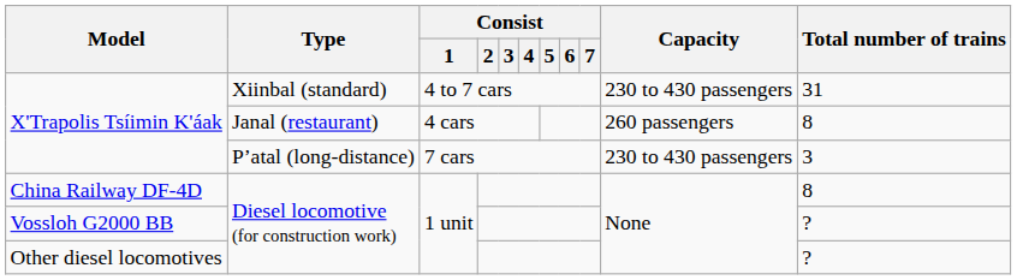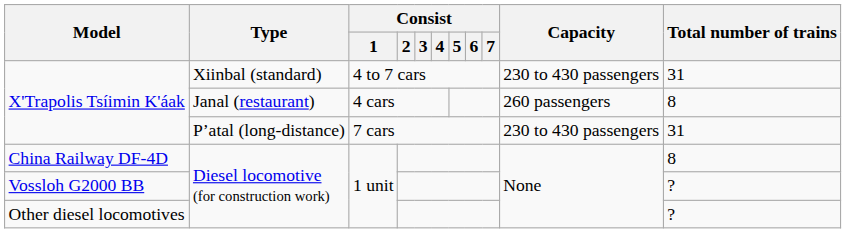 <table class="wikitable">
 <tr>
 <th rowspan="2">Model</th>
 <th rowspan="2">Type</th>
 <th colspan="7">Consist</th>
 <th rowspan="2">Capacity</th>
 <th rowspan="2">Total number of trains</th>
 </tr>
 <tr>
 <th>1</th>
 <th>2</th>
 <th>3</th>
 <th>4</th>
 <th>5</th>
 <th>6</th>
 <th>7</th>
 </tr>
 <tr>
 <td rowspan="3"><a href='#'>X'Trapolis Tsíimin K'áak</a></td>
 <td>Xiinbal (standard)</td>
 <td colspan="7">4 to 7 cars</td>
 <td>230 to 430 passengers</td>
 <td>31</td>
 </tr>
 <tr>
 <td>Janal (<a href='#'>restaurant</a>)</td>
 <td colspan="4">4 cars</td>
 <td colspan="3"></td>
 <td>260 passengers</td>
 <td>8</td>
 </tr>
 <tr>
 <td>P’atal (long-distance)</td>
 <td colspan="7">7 cars</td>
 <td>230 to 430 passengers</td>
-<td>3</td>
+<td>31</td>
 </tr>
 <tr>
 <td><a href='#'>China Railway DF-4D</a></td>
 <td rowspan="3"><a href='#'>Diesel locomotive</a> <br><small>(for construction work)</small></td>
 <td rowspan="3">1 unit</td>
 <td colspan="6"></td>
 <td rowspan="3">None</td>
 <td>8</td>
 </tr>
 <tr>
 <td><a href='#'>Vossloh G2000 BB</a></td>
 <td colspan="6"></td>
 <td>?</td>
 </tr>
 <tr>
 <td>Other diesel locomotives</td>
 <td colspan="6"></td>
 <td>?</td>
 </tr>
 </table>
